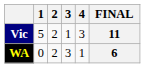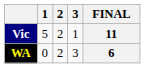 <table class=wikitable style="width:20%;15%;15%;15%;15%;20%">
 <tr>
 <th></th>
 <th>1</th>
 <th>2</th>
 <th>3</th>
-<th>4</th>
 <th>FINAL</th>
 </tr>
 <tr>
 <th style="background:navy; color:white">Vic</th>
 <td align=center>5</td>
 <td align=center>2</td>
 <td align=center>1</td>
-<td align=center>3</td>
 <th>11</th>
 </tr>
 <tr>
 <th style="background:black; color:yellow">WA</th>
 <td align=center>0</td>
 <td align=center>2</td>
 <td align=center>3</td>
-<td align=center>1</td>
 <th>6</th>
 </tr>
 </table>
